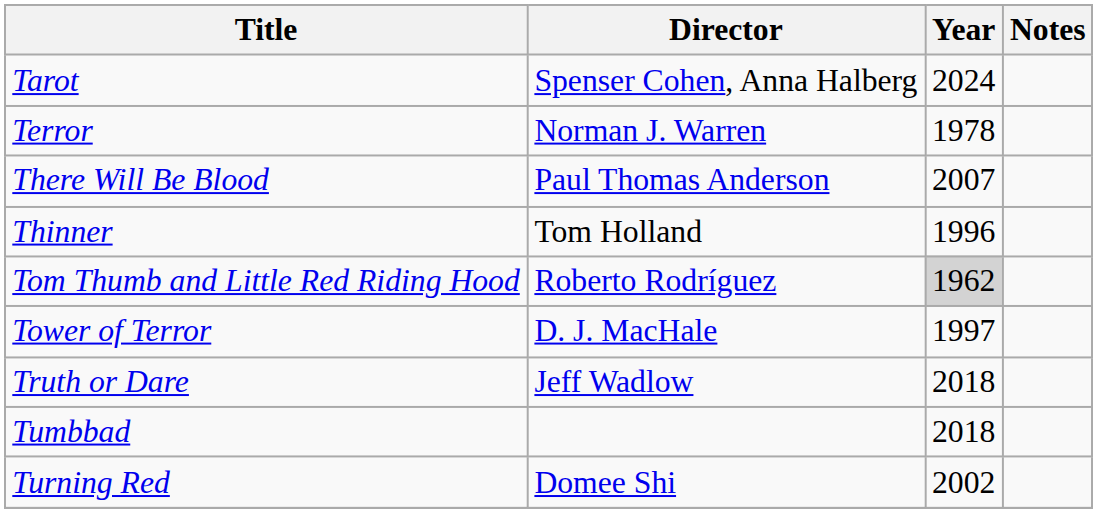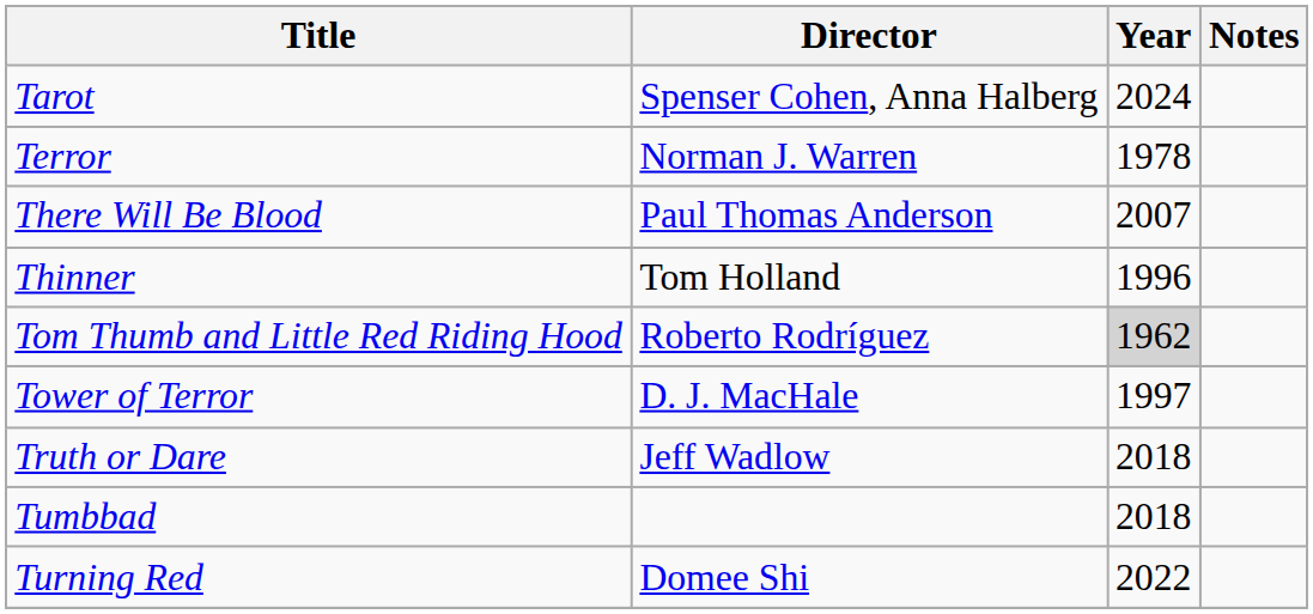 <table class="wikitable">
 <tr>
 <th>Title</th>
 <th>Director</th>
 <th>Year</th>
 <th>Notes</th>
 </tr>
 <tr>
 <td><em><a href='#'>Tarot</a></em></td>
 <td><a href='#'>Spenser Cohen</a>, Anna Halberg</td>
 <td>2024</td>
 <td></td>
 </tr>
 <tr>
 <td><em><a href='#'>Terror</a></em></td>
 <td><a href='#'>Norman J. Warren</a></td>
 <td>1978</td>
 <td></td>
 </tr>
 <tr>
 <td><em><a href='#'>There Will Be Blood</a></em></td>
 <td><a href='#'>Paul Thomas Anderson</a></td>
 <td>2007</td>
 <td></td>
 </tr>
 <tr>
 <td><em><a href='#'>Thinner</a></em></td>
 <td>Tom Holland</td>
 <td>1996</td>
 <td></td>
 </tr>
 <tr>
 <td><em><a href='#'>Tom Thumb and Little Red Riding Hood</a></em></td>
 <td><a href='#'>Roberto Rodríguez</a></td>
 <td style="background: lightgrey;">1962</td>
 <td></td>
 </tr>
 <tr>
 <td><em><a href='#'>Tower of Terror</a></em></td>
 <td><a href='#'>D. J. MacHale</a></td>
 <td>1997</td>
 <td></td>
 </tr>
 <tr>
 <td><em><a href='#'>Truth or Dare</a></em></td>
 <td><a href='#'>Jeff Wadlow</a></td>
 <td>2018</td>
 <td></td>
 </tr>
 <tr>
 <td><em><a href='#'>Tumbbad</a></em></td>
 <td></td>
 <td>2018</td>
 <td></td>
 </tr>
 <tr>
 <td><em><a href='#'>Turning Red</a></em></td>
 <td><a href='#'>Domee Shi</a></td>
-<td>2002</td>
+<td>2022</td>
 <td></td>
 </tr>
 <tr>
 </tr>
 </table>
